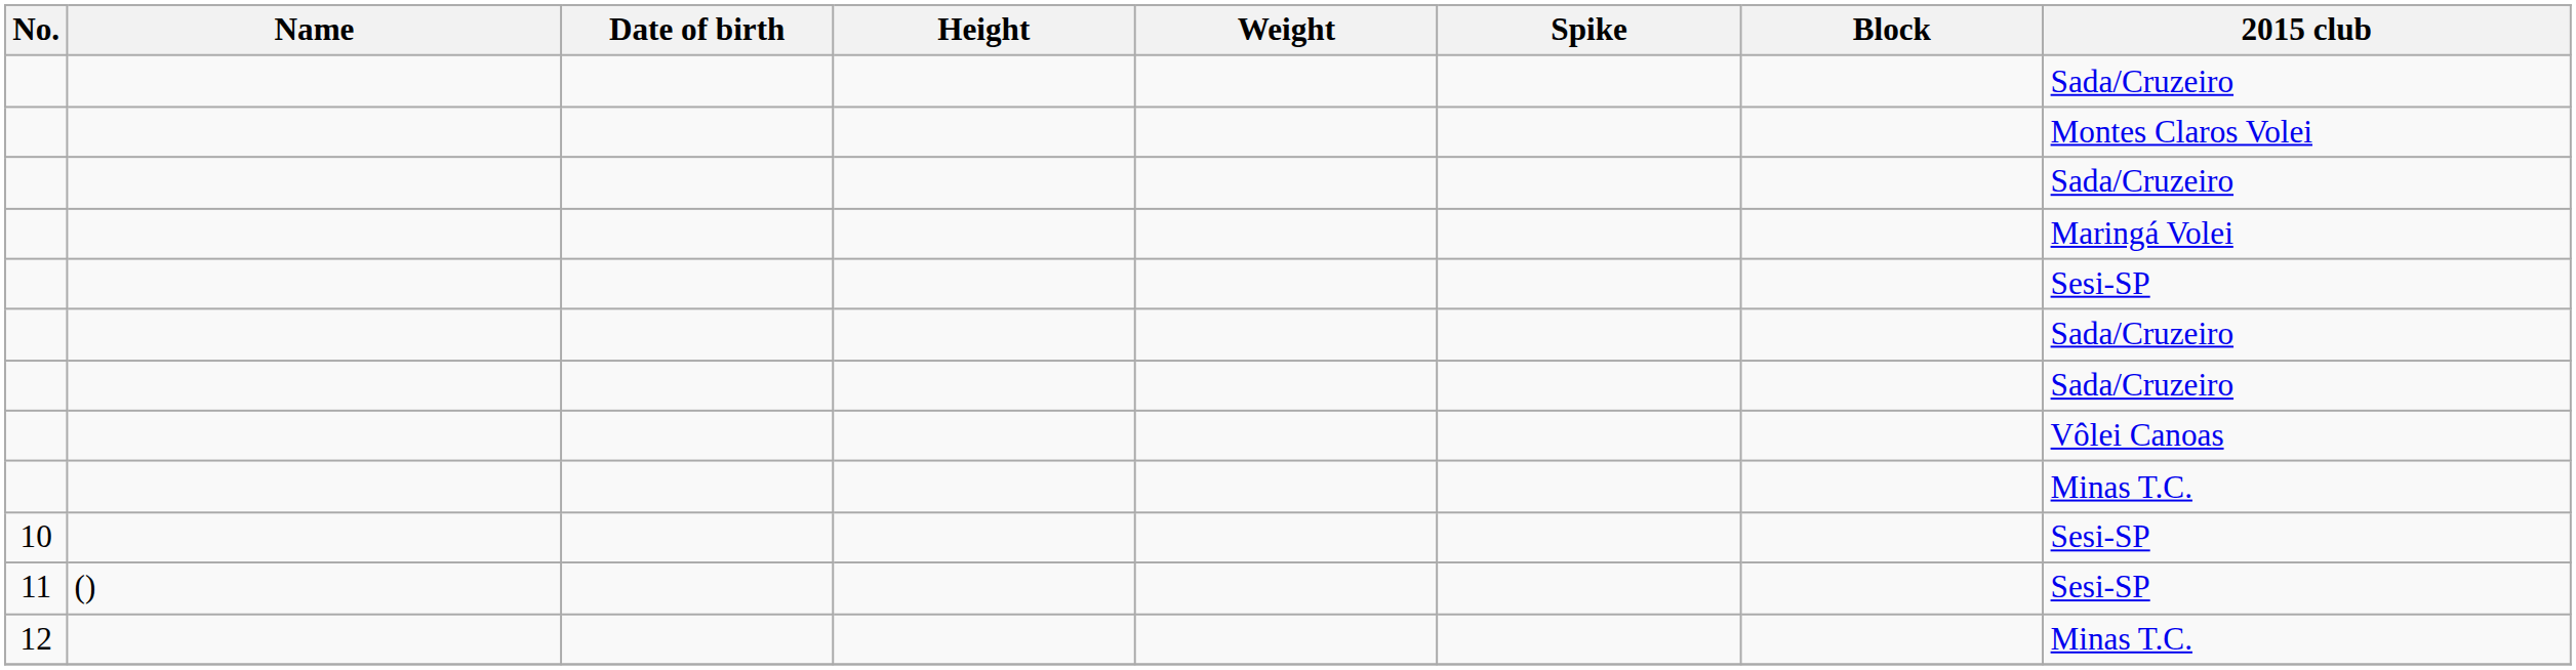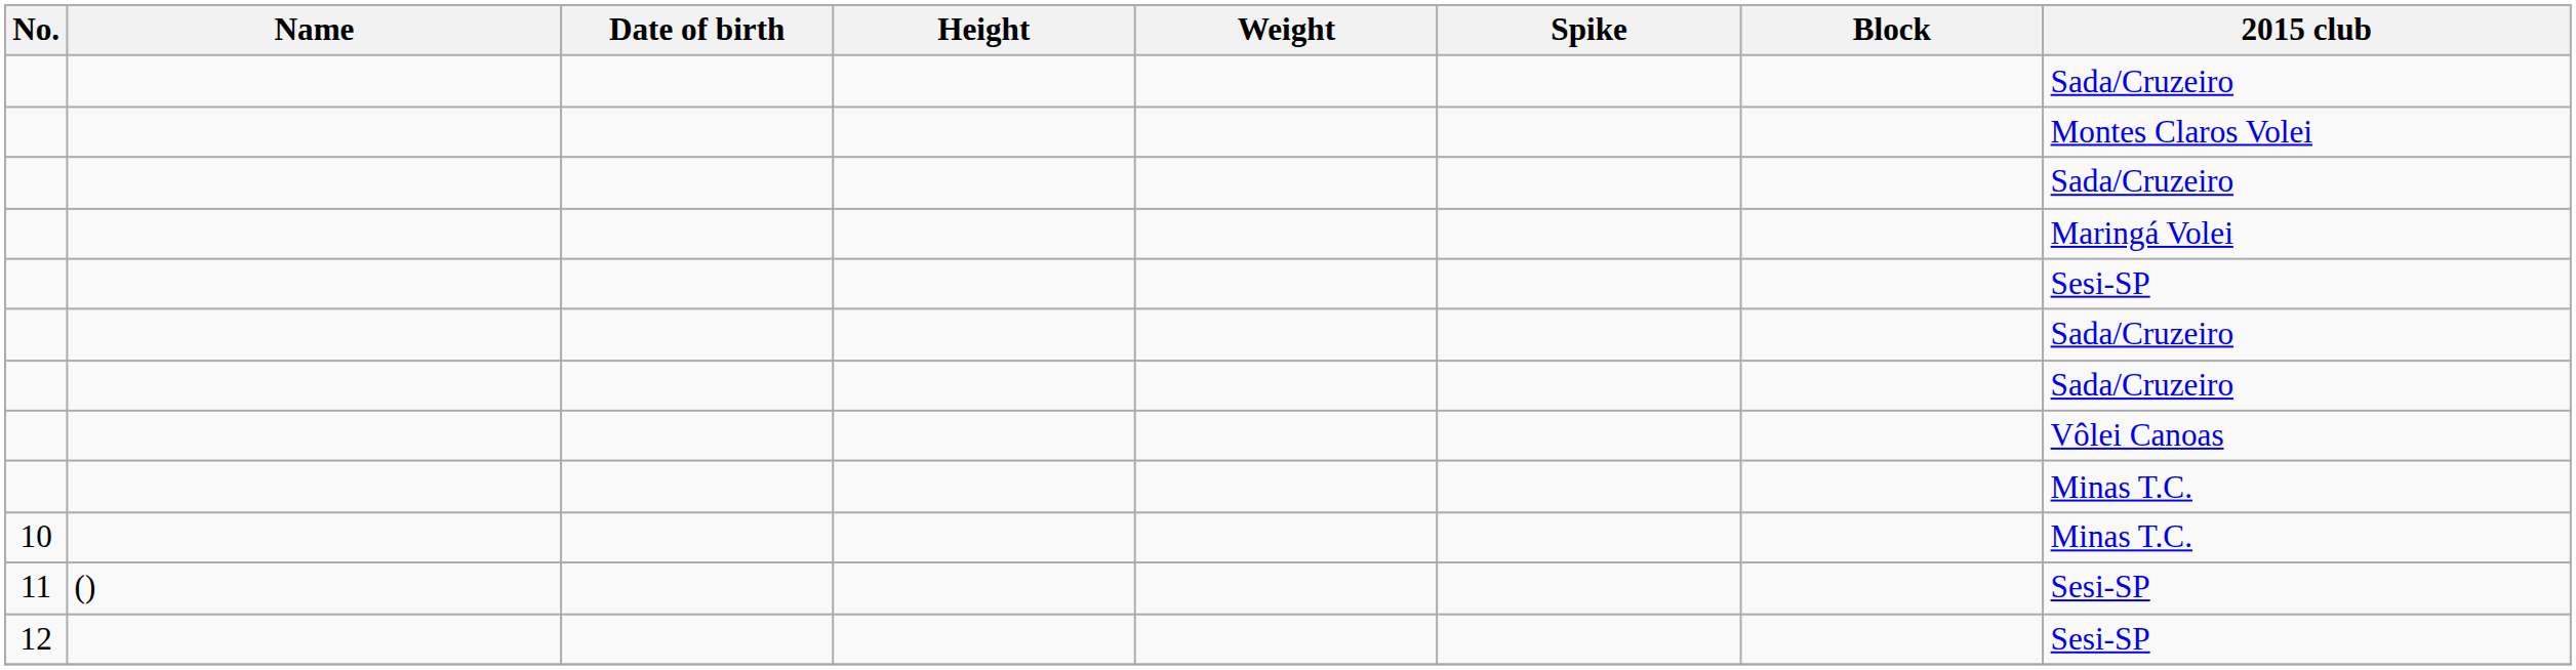 <table class="wikitable sortable" style="font-size:100%; text-align:center;">
 <tr>
 <th>No.</th>
 <th style="width:15em">Name</th>
 <th style="width:8em">Date of birth</th>
 <th style="width:9em">Height</th>
 <th style="width:9em">Weight</th>
 <th style="width:9em">Spike</th>
 <th style="width:9em">Block</th>
 <th style="width:16em">2015 club</th>
 </tr>
 <tr>
 <td></td>
 <td align=left></td>
 <td align=right></td>
 <td></td>
 <td></td>
 <td></td>
 <td></td>
 <td align=left> <a href='#'>Sada/Cruzeiro</a></td>
 </tr>
 <tr>
 <td></td>
 <td align=left></td>
 <td align=right></td>
 <td></td>
 <td></td>
 <td></td>
 <td></td>
 <td align=left> <a href='#'>Montes Claros Volei</a></td>
 </tr>
 <tr>
 <td></td>
 <td align=left></td>
 <td align=right></td>
 <td></td>
 <td></td>
 <td></td>
 <td></td>
 <td align=left> <a href='#'>Sada/Cruzeiro</a></td>
 </tr>
 <tr>
 <td></td>
 <td align=left></td>
 <td align=right></td>
 <td></td>
 <td></td>
 <td></td>
 <td></td>
 <td align=left> <a href='#'>Maringá Volei</a></td>
 </tr>
 <tr>
 <td></td>
 <td align=left></td>
 <td align=right></td>
 <td></td>
 <td></td>
 <td></td>
 <td></td>
 <td align=left> <a href='#'>Sesi-SP</a></td>
 </tr>
 <tr>
 <td></td>
 <td align=left></td>
 <td align=right></td>
 <td></td>
 <td></td>
 <td></td>
 <td></td>
 <td align=left> <a href='#'>Sada/Cruzeiro</a></td>
 </tr>
 <tr>
 <td></td>
 <td align=left></td>
 <td align=right></td>
 <td></td>
 <td></td>
 <td></td>
 <td></td>
 <td align=left> <a href='#'>Sada/Cruzeiro</a></td>
 </tr>
 <tr>
 <td></td>
 <td align=left></td>
 <td align=right></td>
 <td></td>
 <td></td>
 <td></td>
 <td></td>
 <td align=left> <a href='#'>Vôlei Canoas</a></td>
 </tr>
 <tr>
 <td></td>
 <td align=left></td>
 <td align=right></td>
 <td></td>
 <td></td>
 <td></td>
 <td></td>
 <td align=left> <a href='#'>Minas T.C.</a></td>
 </tr>
 <tr>
 <td>10</td>
 <td align=left></td>
 <td align=right></td>
 <td></td>
 <td></td>
 <td></td>
 <td></td>
-<td align=left> <a href='#'>Sesi-SP</a></td>
+<td align=left> <a href='#'>Minas T.C.</a></td>
 </tr>
 <tr>
 <td>11</td>
 <td align=left> ()</td>
 <td align=right></td>
 <td></td>
 <td></td>
 <td></td>
 <td></td>
 <td align=left> <a href='#'>Sesi-SP</a></td>
 </tr>
 <tr>
 <td>12</td>
 <td align=left></td>
 <td align=right></td>
 <td></td>
 <td></td>
 <td></td>
 <td></td>
-<td align=left> <a href='#'>Minas T.C.</a></td>
+<td align=left> <a href='#'>Sesi-SP</a></td>
 </tr>
 <tr>
 </tr>
 </table>
